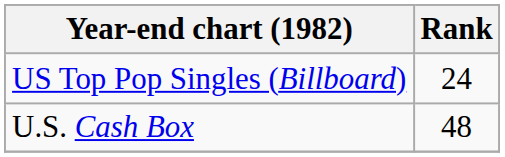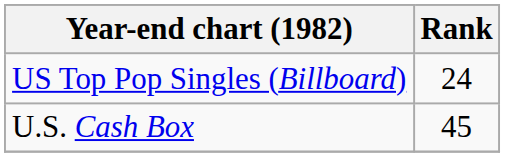 <table class="wikitable sortable">
 <tr>
 <th>Year-end chart (1982)</th>
 <th>Rank</th>
 </tr>
 <tr>
 <td><a href='#'>US Top Pop Singles (<em>Billboard</em>)</a></td>
 <td align="center">24</td>
 </tr>
 <tr>
 <td>U.S. <em><a href='#'>Cash Box</a></em></td>
-<td style="text-align:center;">48</td>
+<td style="text-align:center;">45</td>
 </tr>
 <tr>
 </tr>
 </table>
